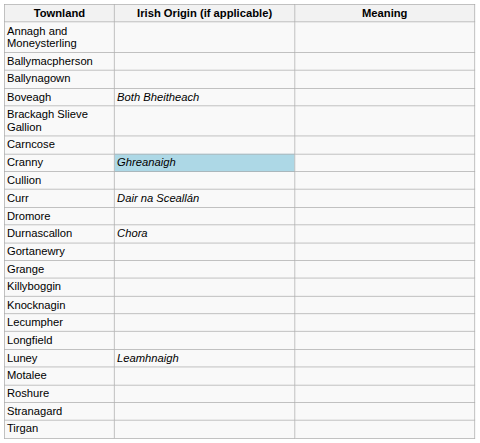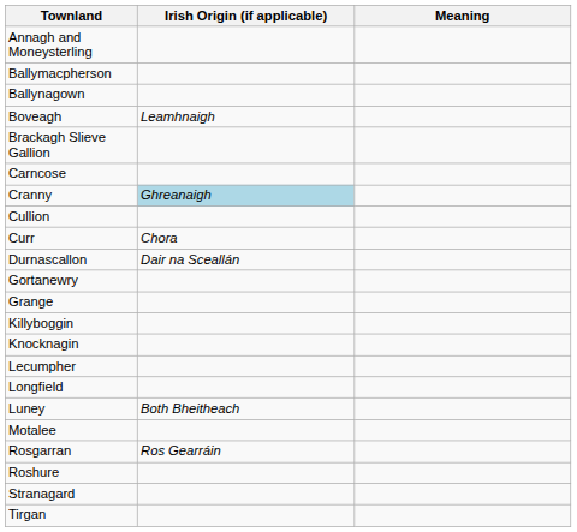 <table class="wikitable" style="border:1px solid darkgray;">
 <tr>
 <th width="150">Townland</th>
 <th width="250">Irish Origin (if applicable)</th>
 <th width="250">Meaning</th>
 </tr>
 <tr>
 <td>Annagh and Moneysterling</td>
 <td></td>
 <td></td>
 </tr>
 <tr>
 <td>Ballymacpherson</td>
 <td></td>
 <td></td>
 </tr>
 <tr>
 <td>Ballynagown</td>
 <td></td>
 <td></td>
 </tr>
 <tr>
 <td>Boveagh</td>
-<td><em>Both Bheitheach</em></td>
+<td><em>Leamhnaigh</em></td>
 <td></td>
 </tr>
 <tr>
 <td>Brackagh Slieve Gallion</td>
 <td></td>
 <td></td>
 </tr>
 <tr>
 <td>Carncose</td>
 <td></td>
 <td></td>
 </tr>
 <tr>
 <td>Cranny</td>
 <td style="background: lightblue;"><em>Ghreanaigh</em></td>
 <td></td>
 </tr>
 <tr>
 <td>Cullion</td>
 <td></td>
 <td></td>
 </tr>
 <tr>
 <td>Curr</td>
-<td><em>Dair na Sceallán</em></td>
-<td></td>
-</tr>
-<tr>
-<td>Dromore</td>
-<td></td>
+<td><em>Chora</em></td>
 <td></td>
 </tr>
 <tr>
 <td>Durnascallon</td>
-<td><em>Chora</em></td>
+<td><em>Dair na Sceallán</em></td>
 <td></td>
 </tr>
 <tr>
 <td>Gortanewry</td>
 <td></td>
 <td></td>
 </tr>
 <tr>
 <td>Grange</td>
 <td></td>
 <td></td>
 </tr>
 <tr>
 <td>Killyboggin</td>
 <td></td>
 <td></td>
 </tr>
 <tr>
 <td>Knocknagin</td>
 <td></td>
 <td></td>
 </tr>
 <tr>
 <td>Lecumpher</td>
 <td></td>
 <td></td>
 </tr>
 <tr>
 <td>Longfield</td>
 <td></td>
 <td></td>
 </tr>
 <tr>
 <td>Luney</td>
-<td><em>Leamhnaigh</em></td>
+<td><em>Both Bheitheach</em></td>
 <td></td>
 </tr>
 <tr>
 <td>Motalee</td>
 <td></td>
+<td></td>
+</tr>
+<tr>
+<td>Rosgarran</td>
+<td><em>Ros Gearráin</em></td>
 <td></td>
 </tr>
 <tr>
 <td>Roshure</td>
 <td></td>
 <td></td>
 </tr>
 <tr>
 <td>Stranagard</td>
 <td></td>
 <td></td>
 </tr>
 <tr>
 <td>Tirgan</td>
 <td></td>
 <td></td>
 </tr>
 </table>
